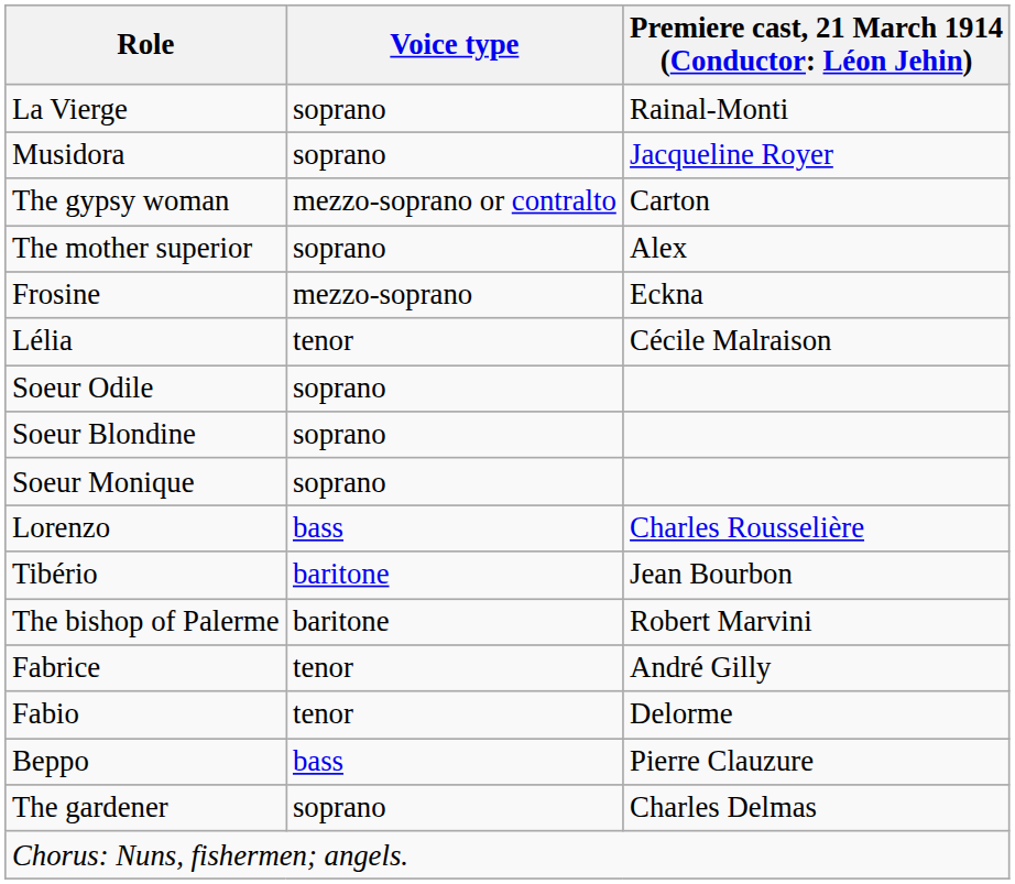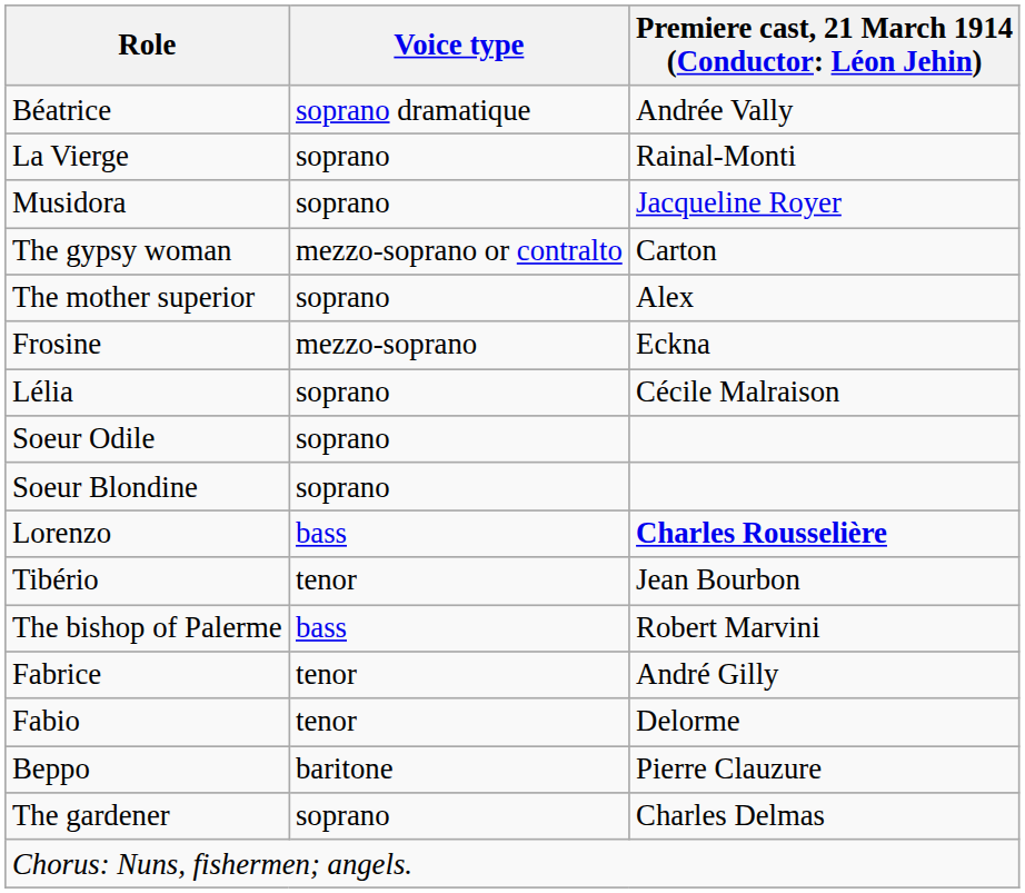 <table class="wikitable">
 <tr>
 <th>Role</th>
 <th><a href='#'>Voice type</a></th>
 <th>Premiere cast, 21 March 1914<br>(<a href='#'>Conductor</a>: <a href='#'>Léon Jehin</a>)</th>
+</tr>
+<tr>
+<td>Béatrice</td>
+<td><a href='#'>soprano</a> dramatique</td>
+<td>Andrée Vally</td>
 </tr>
 <tr>
 <td>La Vierge</td>
 <td>soprano</td>
 <td>Rainal-Monti</td>
 </tr>
 <tr>
 <td>Musidora</td>
 <td>soprano</td>
 <td><a href='#'>Jacqueline Royer</a></td>
 </tr>
 <tr>
 <td>The gypsy woman</td>
 <td>mezzo-soprano or <a href='#'>contralto</a></td>
 <td>Carton</td>
 </tr>
 <tr>
 <td>The mother superior</td>
 <td>soprano</td>
 <td>Alex</td>
 </tr>
 <tr>
 <td>Frosine</td>
 <td>mezzo-soprano</td>
 <td>Eckna</td>
 </tr>
 <tr>
 <td>Lélia</td>
-<td>tenor</td>
+<td>soprano</td>
 <td>Cécile Malraison</td>
 </tr>
 <tr>
 <td>Soeur Odile</td>
 <td>soprano</td>
 <td></td>
 </tr>
 <tr>
 <td>Soeur Blondine</td>
 <td>soprano</td>
 <td></td>
 </tr>
 <tr>
-<td>Soeur Monique</td>
-<td>soprano</td>
-<td></td>
-</tr>
-<tr>
 <td>Lorenzo</td>
 <td><a href='#'>bass</a></td>
-<td><a href='#'>Charles Rousselière</a></td>
+<td><strong><a href='#'>Charles Rousselière</a></strong></td>
 </tr>
 <tr>
 <td>Tibério</td>
-<td><a href='#'>baritone</a></td>
+<td>tenor</td>
 <td>Jean Bourbon</td>
 </tr>
 <tr>
 <td>The bishop of Palerme</td>
-<td>baritone</td>
+<td><a href='#'>bass</a></td>
 <td>Robert Marvini</td>
 </tr>
 <tr>
 <td>Fabrice</td>
 <td>tenor</td>
 <td>André Gilly</td>
 </tr>
 <tr>
 <td>Fabio</td>
 <td>tenor</td>
 <td>Delorme</td>
 </tr>
 <tr>
 <td>Beppo</td>
-<td><a href='#'>bass</a></td>
+<td>baritone</td>
 <td>Pierre Clauzure</td>
 </tr>
 <tr>
 <td>The gardener</td>
 <td>soprano</td>
 <td>Charles Delmas</td>
 </tr>
 <tr>
 <td colspan="3"><em>Chorus: Nuns, fishermen; angels.</em></td>
 </tr>
 </table>
